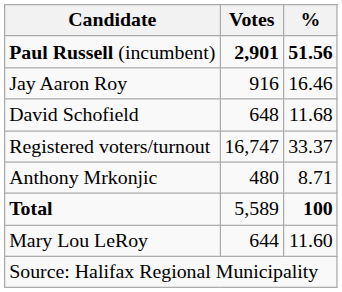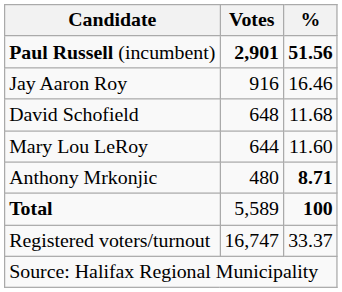 <table class=wikitable style=text-align:right>
 <tr>
 <th>Candidate</th>
 <th>Votes</th>
 <th>%</th>
 </tr>
 <tr>
 <td align=left><strong>Paul Russell</strong> (incumbent)</td>
 <td><strong>2,901</strong></td>
 <td><strong>51.56</strong></td>
 </tr>
 <tr>
 <td align=left>Jay Aaron Roy</td>
 <td>916</td>
 <td>16.46</td>
 </tr>
 <tr>
 <td align=left>David Schofield</td>
 <td>648</td>
 <td>11.68</td>
 </tr>
 <tr>
-<td align=left>Registered voters/turnout</td>
-<td>16,747</td>
-<td>33.37</td>
+<td align=left>Mary Lou LeRoy</td>
+<td>644</td>
+<td>11.60</td>
 </tr>
 <tr>
 <td align=left>Anthony Mrkonjic</td>
 <td>480</td>
-<td>8.71</td>
+<td><strong>8.71</strong></td>
 </tr>
 <tr>
 <td align=left><strong>Total</strong></td>
 <td>5,589</td>
 <td><strong>100</strong></td>
 </tr>
 <tr>
-<td align=left>Mary Lou LeRoy</td>
-<td>644</td>
-<td>11.60</td>
+<td align=left>Registered voters/turnout</td>
+<td>16,747</td>
+<td>33.37</td>
 </tr>
 <tr>
 <td align=left colspan=3>Source: Halifax Regional Municipality</td>
 </tr>
 </table>
